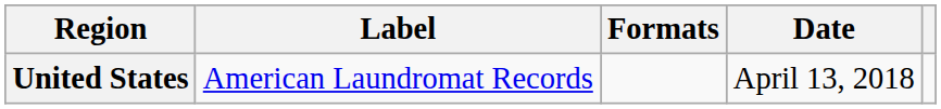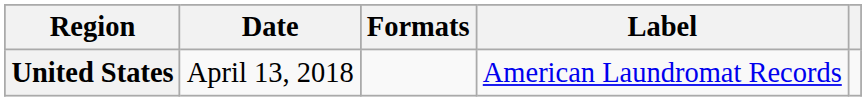 <table class="wikitable plainrowheaders">
 <tr>
 <th>Region</th>
+<th>Date</th>
+<th>Formats</th>
 <th>Label</th>
-<th>Formats</th>
-<th>Date</th>
 <th></th>
 </tr>
 <tr>
 <th scope="row">United States</th>
+<td>April 13, 2018</td>
+<td></td>
 <td><a href='#'>American Laundromat Records</a></td>
-<td></td>
-<td>April 13, 2018</td>
 <td></td>
 </tr>
 </table>
